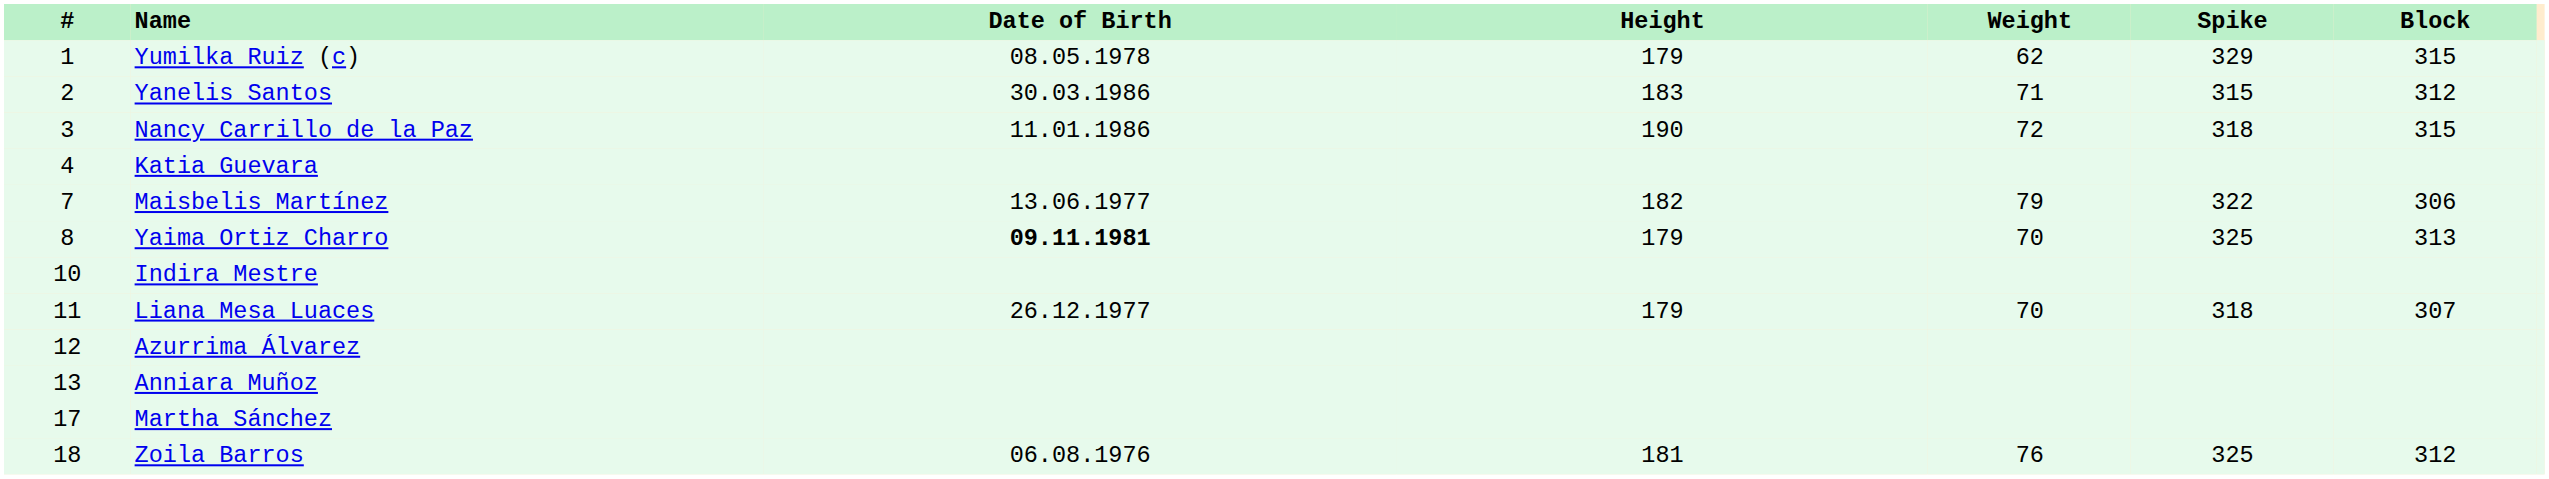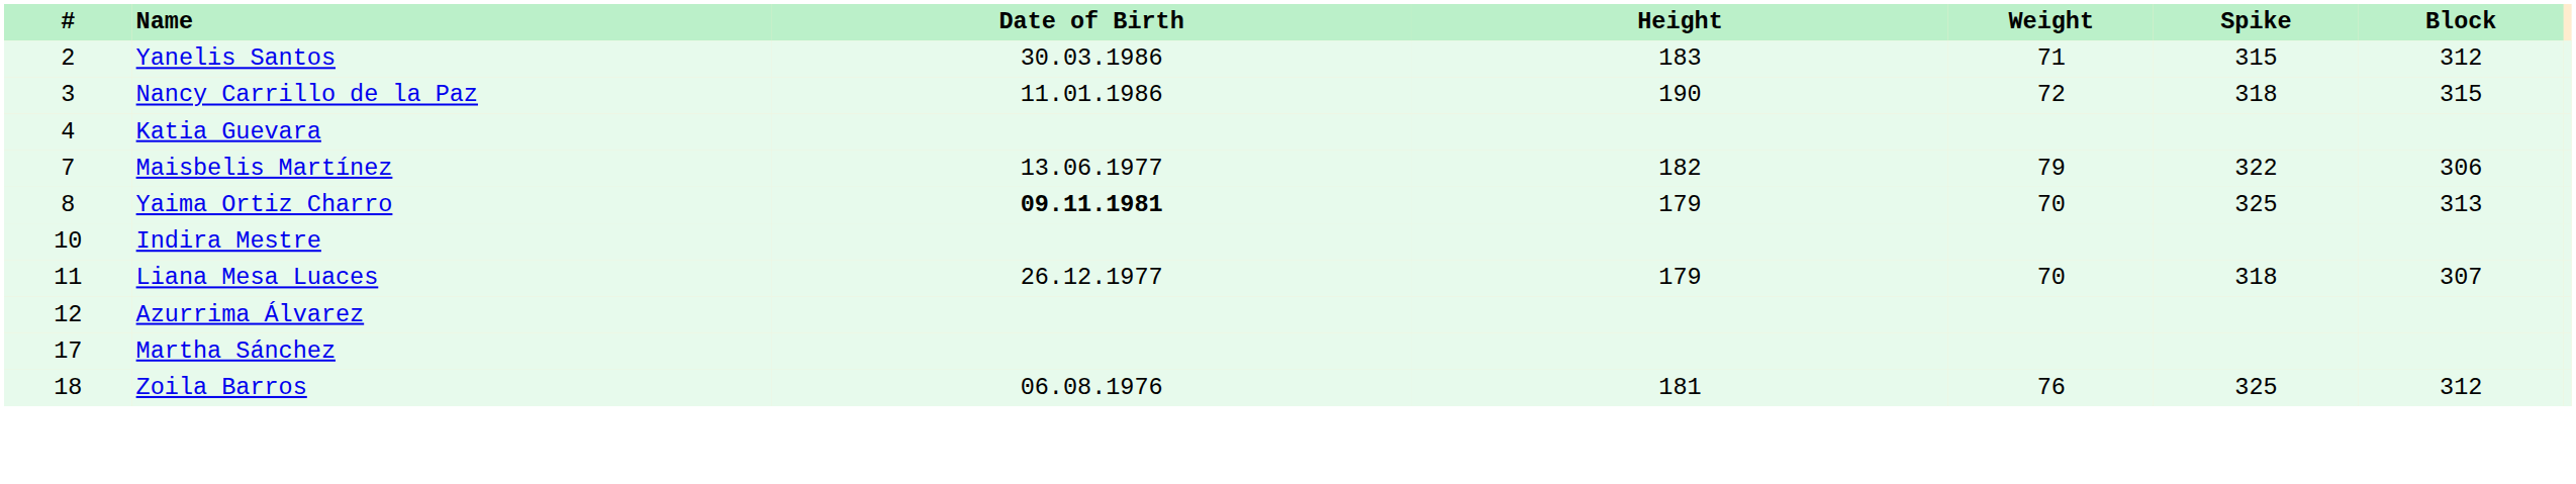 <table border=0 cellpadding=2 cellspacing=0  |- bgcolor=#FFECCE style="text-align:center; font-size:90%;" width=100%>
 <tr bgcolor=#BBF0C9>
 <th width=5%>#</th>
 <th width=25% align=left>Name</th>
 <th width=25%>Date of Birth</th>
 <th width=21%>Height</th>
 <th width=8%>Weight</th>
 <th width=8%>Spike</th>
 <th width=8%>Block</th>
-</tr>
-<tr bgcolor=#E7FAEC>
-<td>1</td>
-<td align=left><a href='#'>Yumilka Ruiz</a> (<a href='#'>c</a>)</td>
-<td>08.05.1978</td>
-<td>179</td>
-<td>62</td>
-<td>329</td>
-<td>315</td>
-<td></td>
 </tr>
 <tr bgcolor=#E7FAEC>
 <td>2</td>
 <td align=left><a href='#'>Yanelis Santos</a></td>
 <td>30.03.1986</td>
 <td>183</td>
 <td>71</td>
 <td>315</td>
 <td>312</td>
 <td></td>
 </tr>
 <tr bgcolor=#E7FAEC>
 <td>3</td>
 <td align=left><a href='#'>Nancy Carrillo de la Paz</a></td>
 <td>11.01.1986</td>
 <td>190</td>
 <td>72</td>
 <td>318</td>
 <td>315</td>
 <td></td>
 </tr>
 <tr bgcolor=#E7FAEC>
 <td>4</td>
 <td align=left><a href='#'>Katia Guevara</a></td>
 <td></td>
 <td></td>
 <td></td>
 <td></td>
 <td></td>
 <td></td>
 </tr>
 <tr bgcolor=#E7FAEC>
 <td>7</td>
 <td align=left><a href='#'>Maisbelis Martínez</a></td>
 <td>13.06.1977</td>
 <td>182</td>
 <td>79</td>
 <td>322</td>
 <td>306</td>
 <td></td>
 </tr>
 <tr bgcolor=#E7FAEC>
 <td>8</td>
 <td align=left><a href='#'>Yaima Ortiz Charro</a></td>
 <td><strong>09.11.1981</strong></td>
 <td>179</td>
 <td>70</td>
 <td>325</td>
 <td>313</td>
 <td></td>
 </tr>
 <tr bgcolor=#E7FAEC>
 <td>10</td>
 <td align=left><a href='#'>Indira Mestre</a></td>
 <td></td>
 <td></td>
 <td></td>
 <td></td>
 <td></td>
 <td></td>
 </tr>
 <tr bgcolor=#E7FAEC>
 <td>11</td>
 <td align=left><a href='#'>Liana Mesa Luaces</a></td>
 <td>26.12.1977</td>
 <td>179</td>
 <td>70</td>
 <td>318</td>
 <td>307</td>
 <td></td>
 </tr>
 <tr bgcolor=#E7FAEC>
 <td>12</td>
 <td align=left><a href='#'>Azurrima Álvarez</a></td>
 <td></td>
 <td></td>
 <td></td>
 <td></td>
 <td></td>
 <td></td>
 </tr>
 <tr bgcolor=#E7FAEC>
-<td>13</td>
-<td align=left><a href='#'>Anniara Muñoz</a></td>
-<td></td>
-<td></td>
-<td></td>
-<td></td>
-<td></td>
-<td></td>
-</tr>
-<tr bgcolor=#E7FAEC>
 <td>17</td>
 <td align=left><a href='#'>Martha Sánchez</a></td>
 <td></td>
 <td></td>
 <td></td>
 <td></td>
 <td></td>
 <td></td>
 </tr>
 <tr bgcolor=#E7FAEC>
 <td>18</td>
 <td align=left><a href='#'>Zoila Barros</a></td>
 <td>06.08.1976</td>
 <td>181</td>
 <td>76</td>
 <td>325</td>
 <td>312</td>
 <td></td>
 </tr>
 </table>
